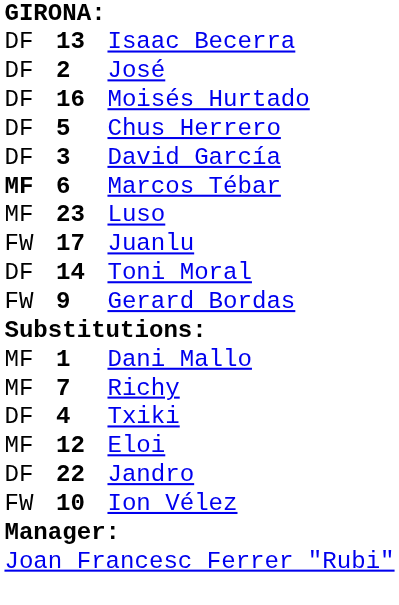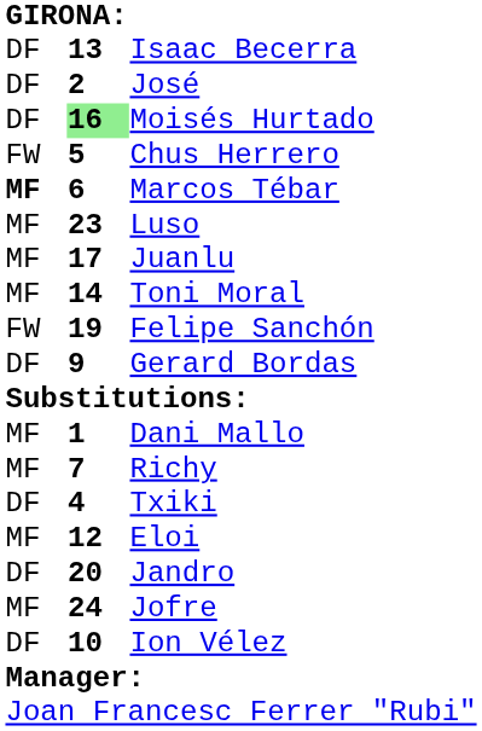 <table style="font-size: 90%" cellspacing="0" cellpadding="0" align="center">
 <tr>
 <td colspan=4><strong>GIRONA:</strong></td>
 </tr>
 <tr>
 <th width=25></th>
 <th width=25></th>
 </tr>
 <tr>
 <td>DF</td>
 <td><strong>13</strong></td>
 <td> <a href='#'>Isaac Becerra</a></td>
 <td></td>
 </tr>
 <tr>
 <td>DF</td>
 <td><strong>2</strong></td>
 <td> <a href='#'>José</a></td>
 </tr>
 <tr>
 <td>DF</td>
-<td><strong>16</strong></td>
+<td style="background: lightgreen;"><strong>16</strong></td>
 <td> <a href='#'>Moisés Hurtado</a></td>
 </tr>
 <tr>
-<td>DF</td>
+<td>FW</td>
 <td><strong>5</strong></td>
 <td> <a href='#'>Chus Herrero</a></td>
-</tr>
-<tr>
-<td>DF</td>
-<td><strong>3</strong></td>
-<td> <a href='#'>David García</a></td>
-<td></td>
-<td></td>
 </tr>
 <tr>
 <td><strong>MF</strong></td>
 <td><strong>6</strong></td>
 <td> <a href='#'>Marcos Tébar</a></td>
 <td></td>
 </tr>
 <tr>
 <td>MF</td>
 <td><strong>23</strong></td>
 <td> <a href='#'>Luso</a></td>
 </tr>
 <tr>
-<td>FW</td>
+<td>MF</td>
 <td><strong>17</strong></td>
 <td> <a href='#'>Juanlu</a></td>
 </tr>
 <tr>
-<td>DF</td>
+<td>MF</td>
 <td><strong>14</strong></td>
 <td> <a href='#'>Toni Moral</a></td>
 <td></td>
 <td></td>
 </tr>
 <tr>
 <td>FW</td>
+<td><strong>19</strong></td>
+<td> <a href='#'>Felipe Sanchón</a></td>
+<td></td>
+<td></td>
+</tr>
+<tr>
+<td>DF</td>
 <td><strong>9</strong></td>
 <td> <a href='#'>Gerard Bordas</a></td>
 </tr>
 <tr>
 <td colspan=3><strong>Substitutions:</strong></td>
 </tr>
 <tr>
 <td>MF</td>
 <td><strong>1</strong></td>
 <td> <a href='#'>Dani Mallo</a></td>
 </tr>
 <tr>
 <td>MF</td>
 <td><strong>7</strong></td>
 <td> <a href='#'>Richy</a></td>
 </tr>
 <tr>
 <td>DF</td>
 <td><strong>4</strong></td>
 <td> <a href='#'>Txiki</a></td>
 <td></td>
 <td></td>
 </tr>
 <tr>
 <td>MF</td>
 <td><strong>12</strong></td>
 <td> <a href='#'>Eloi</a></td>
 </tr>
 <tr>
 <td>DF</td>
-<td><strong>22</strong></td>
+<td><strong>20</strong></td>
 <td> <a href='#'>Jandro</a></td>
 </tr>
 <tr>
-<td>FW</td>
+<td>MF</td>
+<td><strong>24</strong></td>
+<td> <a href='#'>Jofre</a></td>
+<td></td>
+<td></td>
+</tr>
+<tr>
+<td>DF</td>
 <td><strong>10</strong></td>
 <td> <a href='#'>Ion Vélez</a></td>
 <td></td>
 <td></td>
 </tr>
 <tr>
 <td colspan=3><strong>Manager:</strong></td>
 </tr>
 <tr>
 <td colspan=3> <a href='#'>Joan Francesc Ferrer "Rubi"</a></td>
 </tr>
 </table>
